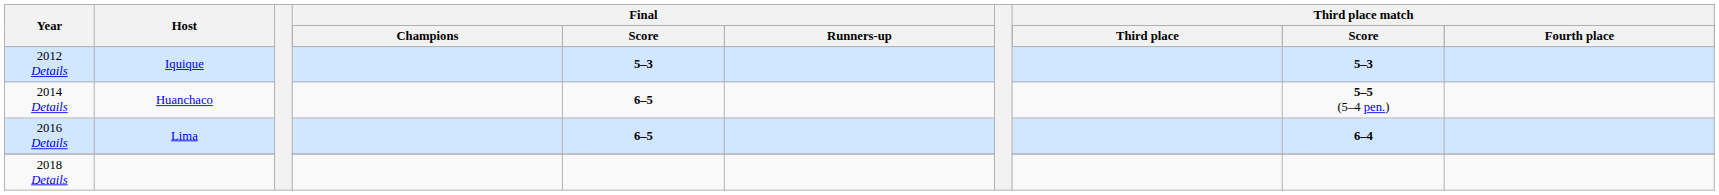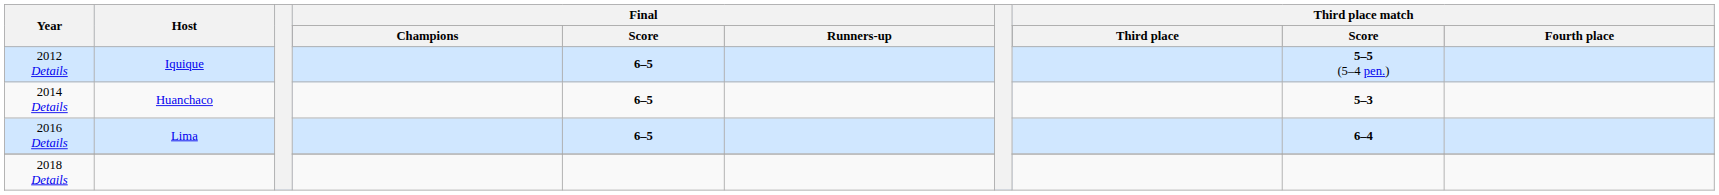 <table class="wikitable" style="font-size:90%; width: 98%; text-align: center;">
 <tr bgcolor=#C1D8FF>
 <th rowspan=2 width=5%>Year</th>
 <th rowspan=2 width=10%>Host</th>
 <th width=1% rowspan=100 bgcolor=ffffff></th>
 <th colspan=3>Final</th>
 <th width=1% rowspan=100 bgcolor=ffffff></th>
 <th colspan=3>Third place match</th>
 </tr>
 <tr bgcolor=FEF>
 <th width=15%>Champions</th>
 <th width=9%>Score</th>
 <th width=15%>Runners-up</th>
 <th width=15%>Third place</th>
 <th width=9%>Score</th>
 <th width=15%>Fourth place</th>
 </tr>
 <tr bgcolor=#D0E7FF>
 <td>2012<br><em><a href='#'>Details</a></em></td>
 <td> <a href='#'>Iquique</a></td>
 <td><strong></strong></td>
-<td><strong> 5–3 </strong></td>
+<td><strong> 6–5  </strong></td>
 <td></td>
 <td></td>
-<td><strong> 5–3 </strong></td>
+<td><strong> 5–5  </strong><br>(5–4 <a href='#'>pen.</a>)</td>
 <td></td>
 </tr>
 <tr>
 <td>2014<br><em><a href='#'>Details</a></em></td>
 <td> <a href='#'>Huanchaco</a></td>
 <td><strong></strong></td>
 <td><strong> 6–5 </strong></td>
 <td></td>
 <td></td>
-<td><strong> 5–5  </strong><br>(5–4 <a href='#'>pen.</a>)</td>
+<td><strong> 5–3 </strong></td>
 <td></td>
 </tr>
 <tr bgcolor=#D0E7FF>
 <td>2016<br><em><a href='#'>Details</a></em></td>
 <td> <a href='#'>Lima</a></td>
 <td><strong></strong></td>
 <td><strong> 6–5  </strong></td>
 <td></td>
 <td></td>
 <td><strong> 6–4 </strong></td>
 <td></td>
 </tr>
 <tr>
 </tr>
 <tr>
 <td>2018<br><em><a href='#'>Details</a></em></td>
 <td></td>
 <td></td>
 <td></td>
 <td></td>
 <td></td>
 <td></td>
 <td></td>
 </tr>
 </table>
